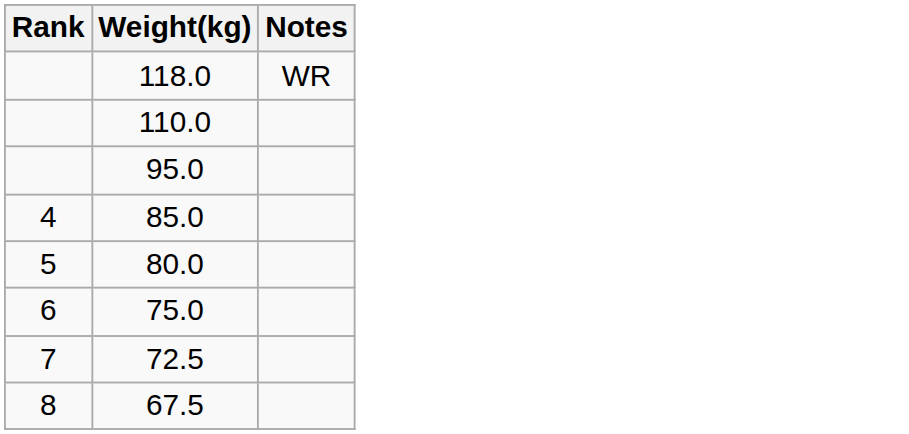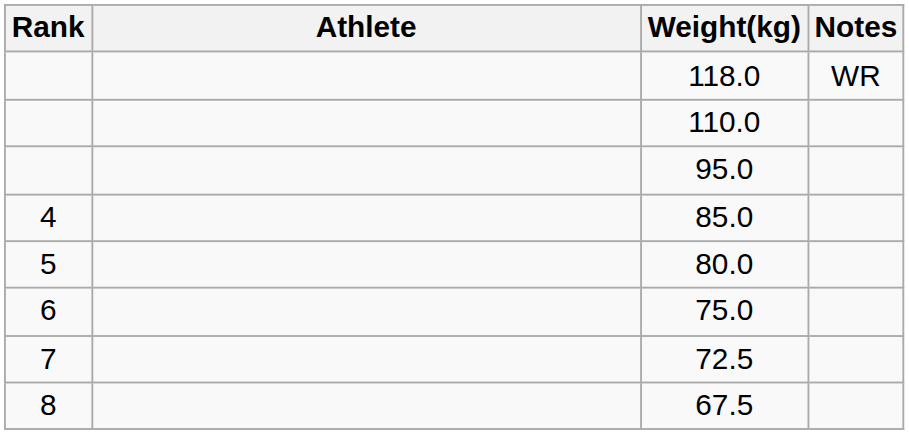 <table class="wikitable" style="text-align:center">
 <tr>
 <th>Rank</th>
+<th Style="width:18em">Athlete</th>
 <th>Weight(kg)</th>
 <th>Notes</th>
 </tr>
 <tr>
 <td></td>
+<td style="text-align:left"></td>
 <td>118.0</td>
 <td>WR</td>
 </tr>
 <tr>
 <td></td>
+<td style="text-align:left"></td>
 <td>110.0</td>
 <td></td>
 </tr>
 <tr>
 <td></td>
+<td style="text-align:left"></td>
 <td>95.0</td>
 <td></td>
 </tr>
 <tr>
 <td>4</td>
+<td style="text-align:left"></td>
 <td>85.0</td>
 <td></td>
 </tr>
 <tr>
 <td>5</td>
+<td style="text-align:left"></td>
 <td>80.0</td>
 <td></td>
 </tr>
 <tr>
 <td>6</td>
+<td style="text-align:left"></td>
 <td>75.0</td>
 <td></td>
 </tr>
 <tr>
 <td>7</td>
+<td style="text-align:left"></td>
 <td>72.5</td>
 <td></td>
 </tr>
 <tr>
 <td>8</td>
+<td style="text-align:left"></td>
 <td>67.5</td>
 <td></td>
 </tr>
 </table>
